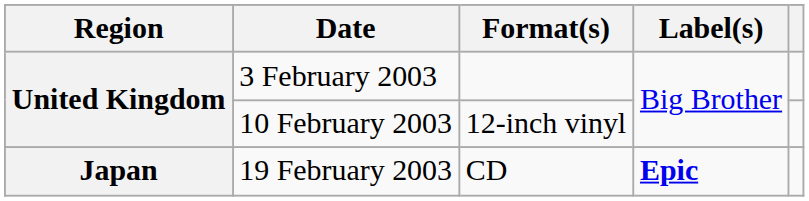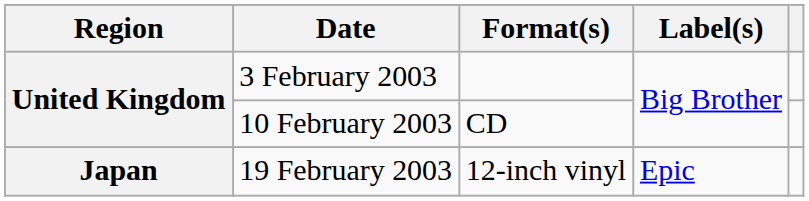 <table class="wikitable plainrowheaders">
 <tr>
 <th scope="col">Region</th>
 <th scope="col">Date</th>
 <th scope="col">Format(s)</th>
 <th scope="col">Label(s)</th>
 <th scope="col"></th>
 </tr>
 <tr>
 <th scope="row" rowspan="2">United Kingdom</th>
 <td>3 February 2003</td>
 <td></td>
 <td rowspan="2"><a href='#'>Big Brother</a></td>
 <td></td>
 </tr>
 <tr>
 <td>10 February 2003</td>
-<td>12-inch vinyl</td>
+<td>CD</td>
 <td></td>
 </tr>
 <tr>
 <th scope="row">Japan</th>
 <td>19 February 2003</td>
-<td>CD</td>
-<td><strong><a href='#'>Epic</a></strong></td>
+<td>12-inch vinyl</td>
+<td><a href='#'>Epic</a></td>
 <td></td>
 </tr>
 </table>
